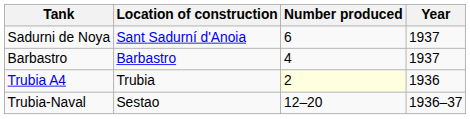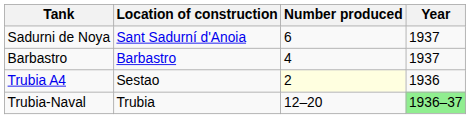 <table class="wikitable">
 <tr>
 <th>Tank</th>
 <th>Location of construction</th>
 <th>Number produced</th>
 <th>Year</th>
 </tr>
 <tr>
 <td>Sadurni de Noya</td>
 <td><a href='#'>Sant Sadurní d'Anoia</a></td>
 <td>6</td>
 <td>1937</td>
 </tr>
 <tr>
 <td>Barbastro</td>
 <td><a href='#'>Barbastro</a></td>
 <td>4</td>
 <td>1937</td>
 </tr>
 <tr>
 <td><a href='#'>Trubia A4</a></td>
-<td>Trubia</td>
+<td>Sestao</td>
 <td style="background: lightyellow;">2</td>
 <td>1936</td>
 </tr>
 <tr>
 <td>Trubia-Naval</td>
-<td>Sestao</td>
+<td>Trubia</td>
 <td>12–20</td>
-<td>1936–37</td>
+<td style="background: lightgreen;">1936–37</td>
 </tr>
 </table>
